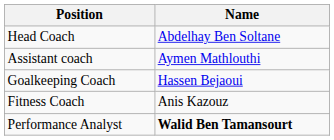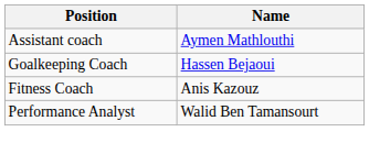 <table class="wikitable" style="font-size:99%; text-align:left;" width="30%">
 <tr>
 <th>Position</th>
 <th>Name</th>
-</tr>
-<tr>
-<td>Head Coach</td>
-<td> <a href='#'>Abdelhay Ben Soltane</a></td>
 </tr>
 <tr>
 <td>Assistant coach</td>
 <td> <a href='#'>Aymen Mathlouthi</a></td>
 </tr>
 <tr>
 <td>Goalkeeping Coach</td>
 <td> <a href='#'>Hassen Bejaoui</a></td>
 </tr>
 <tr>
 <td>Fitness Coach</td>
 <td> Anis Kazouz</td>
 </tr>
 <tr>
 <td>Performance Analyst</td>
-<td><strong> Walid Ben Tamansourt</strong></td>
+<td> Walid Ben Tamansourt</td>
 </tr>
 </table>
